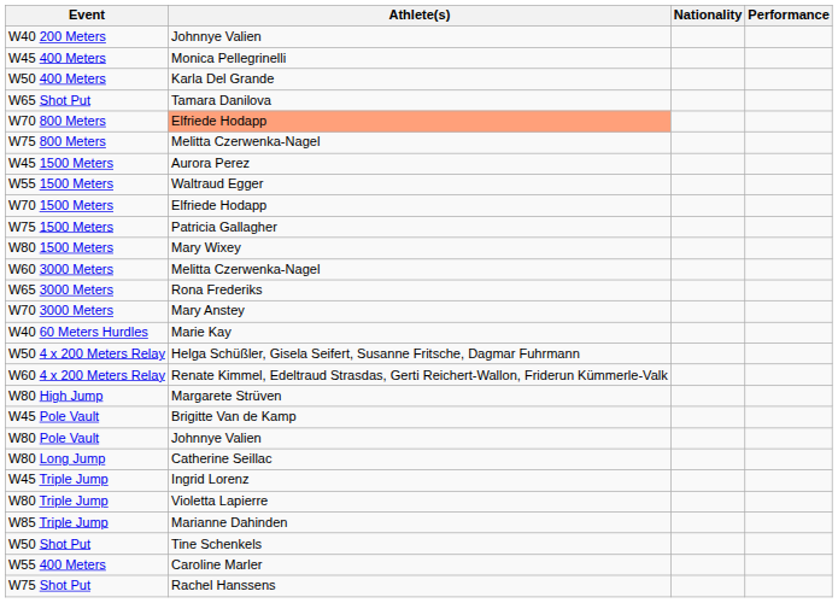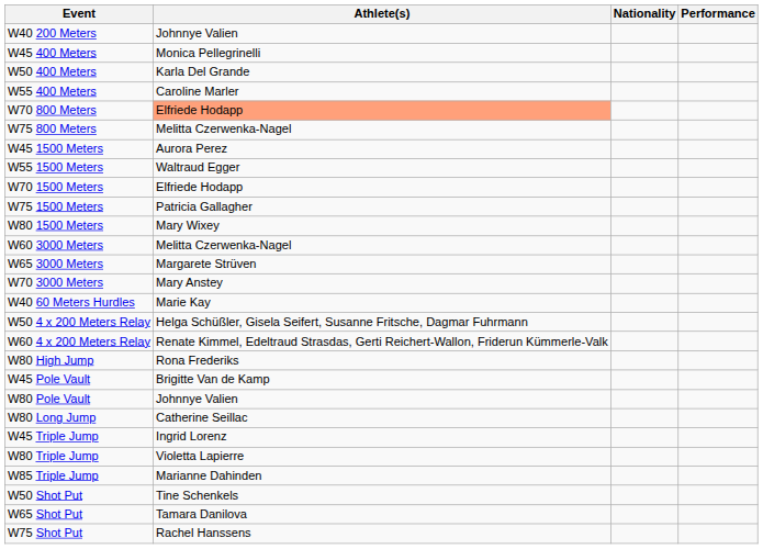 <table class="wikitable">
 <tr>
 <th>Event</th>
 <th>Athlete(s)</th>
 <th>Nationality</th>
 <th>Performance</th>
 </tr>
 <tr>
 <td>W40 <a href='#'>200 Meters</a></td>
 <td>Johnnye Valien</td>
 <td></td>
 <td></td>
 </tr>
 <tr>
 <td>W45 <a href='#'>400 Meters</a></td>
 <td>Monica Pellegrinelli</td>
 <td></td>
 <td></td>
 </tr>
 <tr>
 <td>W50 <a href='#'>400 Meters</a></td>
 <td>Karla Del Grande</td>
 <td></td>
 <td></td>
 </tr>
 <tr>
-<td>W65 <a href='#'>Shot Put</a></td>
-<td>Tamara Danilova</td>
+<td>W55 <a href='#'>400 Meters</a></td>
+<td>Caroline Marler</td>
 <td></td>
 <td></td>
 </tr>
 <tr>
 <td>W70 <a href='#'>800 Meters</a></td>
 <td style="background: lightsalmon;">Elfriede Hodapp</td>
 <td></td>
 <td></td>
 </tr>
 <tr>
 <td>W75 <a href='#'>800 Meters</a></td>
 <td>Melitta Czerwenka-Nagel</td>
 <td></td>
 <td></td>
 </tr>
 <tr>
 <td>W45 <a href='#'>1500 Meters</a></td>
 <td>Aurora Perez</td>
 <td></td>
 <td></td>
 </tr>
 <tr>
 <td>W55 <a href='#'>1500 Meters</a></td>
 <td>Waltraud Egger</td>
 <td></td>
 <td></td>
 </tr>
 <tr>
 <td>W70 <a href='#'>1500 Meters</a></td>
 <td>Elfriede Hodapp</td>
 <td></td>
 <td></td>
 </tr>
 <tr>
 <td>W75 <a href='#'>1500 Meters</a></td>
 <td>Patricia Gallagher</td>
 <td></td>
 <td></td>
 </tr>
 <tr>
 <td>W80 <a href='#'>1500 Meters</a></td>
 <td>Mary Wixey</td>
 <td></td>
 <td></td>
 </tr>
 <tr>
 <td>W60 <a href='#'>3000 Meters</a></td>
 <td>Melitta Czerwenka-Nagel</td>
 <td></td>
 <td></td>
 </tr>
 <tr>
 <td>W65 <a href='#'>3000 Meters</a></td>
-<td>Rona Frederiks</td>
+<td>Margarete Strüven</td>
 <td></td>
 <td></td>
 </tr>
 <tr>
 <td>W70 <a href='#'>3000 Meters</a></td>
 <td>Mary Anstey</td>
 <td></td>
 <td></td>
 </tr>
 <tr>
 <td>W40 <a href='#'>60 Meters Hurdles</a></td>
 <td>Marie Kay</td>
 <td></td>
 <td></td>
 </tr>
 <tr>
 <td>W50 <a href='#'>4 x 200 Meters Relay</a></td>
 <td>Helga Schüßler, Gisela Seifert, Susanne Fritsche, Dagmar Fuhrmann</td>
 <td></td>
 <td></td>
 </tr>
 <tr>
 <td>W60 <a href='#'>4 x 200 Meters Relay</a></td>
 <td>Renate Kimmel, Edeltraud Strasdas, Gerti Reichert-Wallon, Friderun Kümmerle-Valk</td>
 <td></td>
 <td></td>
 </tr>
 <tr>
 <td>W80 <a href='#'>High Jump</a></td>
-<td>Margarete Strüven</td>
+<td>Rona Frederiks</td>
 <td></td>
 <td></td>
 </tr>
 <tr>
 <td>W45 <a href='#'>Pole Vault</a></td>
 <td>Brigitte Van de Kamp</td>
 <td></td>
 <td></td>
 </tr>
 <tr>
 <td>W80 <a href='#'>Pole Vault</a></td>
 <td>Johnnye Valien</td>
 <td></td>
 <td></td>
 </tr>
 <tr>
 <td>W80 <a href='#'>Long Jump</a></td>
 <td>Catherine Seillac</td>
 <td></td>
 <td></td>
 </tr>
 <tr>
 <td>W45 <a href='#'>Triple Jump</a></td>
 <td>Ingrid Lorenz</td>
 <td></td>
 <td></td>
 </tr>
 <tr>
 <td>W80 <a href='#'>Triple Jump</a></td>
 <td>Violetta Lapierre</td>
 <td></td>
 <td></td>
 </tr>
 <tr>
 <td>W85 <a href='#'>Triple Jump</a></td>
 <td>Marianne Dahinden</td>
 <td></td>
 <td></td>
 </tr>
 <tr>
 <td>W50 <a href='#'>Shot Put</a></td>
 <td>Tine Schenkels</td>
 <td></td>
 <td></td>
 </tr>
 <tr>
-<td>W55 <a href='#'>400 Meters</a></td>
-<td>Caroline Marler</td>
+<td>W65 <a href='#'>Shot Put</a></td>
+<td>Tamara Danilova</td>
 <td></td>
 <td></td>
 </tr>
 <tr>
 <td>W75 <a href='#'>Shot Put</a></td>
 <td>Rachel Hanssens</td>
 <td></td>
 <td></td>
 </tr>
 </table>
